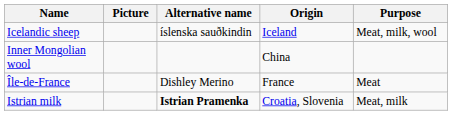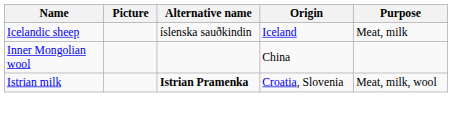 <table class="wikitable sortable">
 <tr>
 <th width="200">Name</th>
 <th width="85">Picture</th>
 <th width="200">Alternative name</th>
 <th width="200">Origin</th>
 <th width="200">Purpose</th>
 </tr>
 <tr>
 <td><a href='#'>Icelandic sheep</a></td>
 <td></td>
 <td>íslenska sauðkindin</td>
 <td><a href='#'>Iceland</a></td>
-<td>Meat, milk, wool</td>
+<td>Meat, milk</td>
 </tr>
 <tr>
 <td><a href='#'>Inner Mongolian wool</a></td>
 <td></td>
 <td></td>
 <td>China</td>
 <td></td>
 </tr>
 <tr>
-<td><a href='#'>Île-de-France</a></td>
-<td></td>
-<td>Dishley Merino</td>
-<td>France</td>
-<td>Meat</td>
-</tr>
-<tr>
 <td><a href='#'>Istrian milk</a></td>
 <td></td>
 <td><strong>Istrian Pramenka</strong></td>
 <td><a href='#'>Croatia</a>, Slovenia</td>
-<td>Meat, milk</td>
+<td>Meat, milk, wool</td>
 </tr>
 </table>
